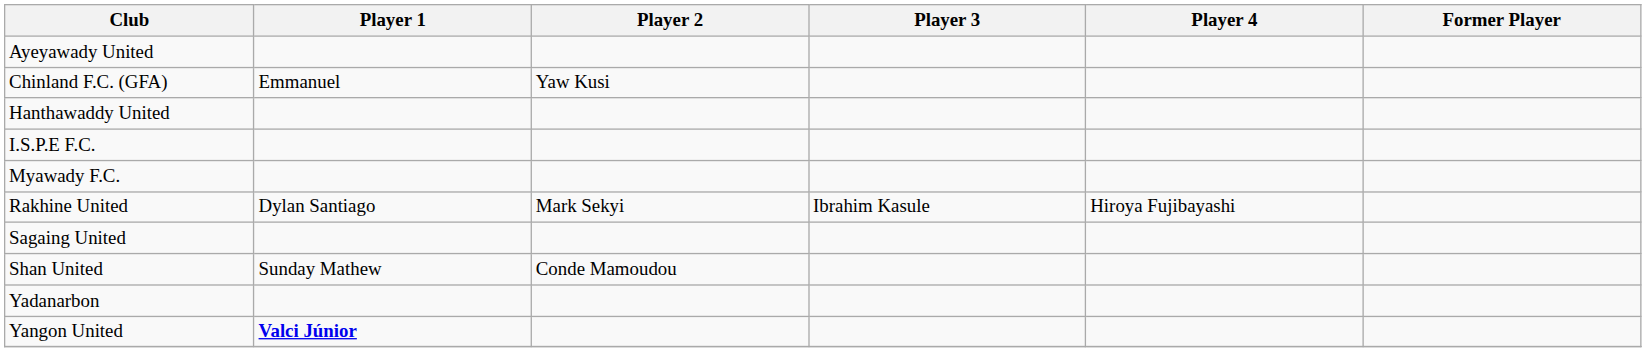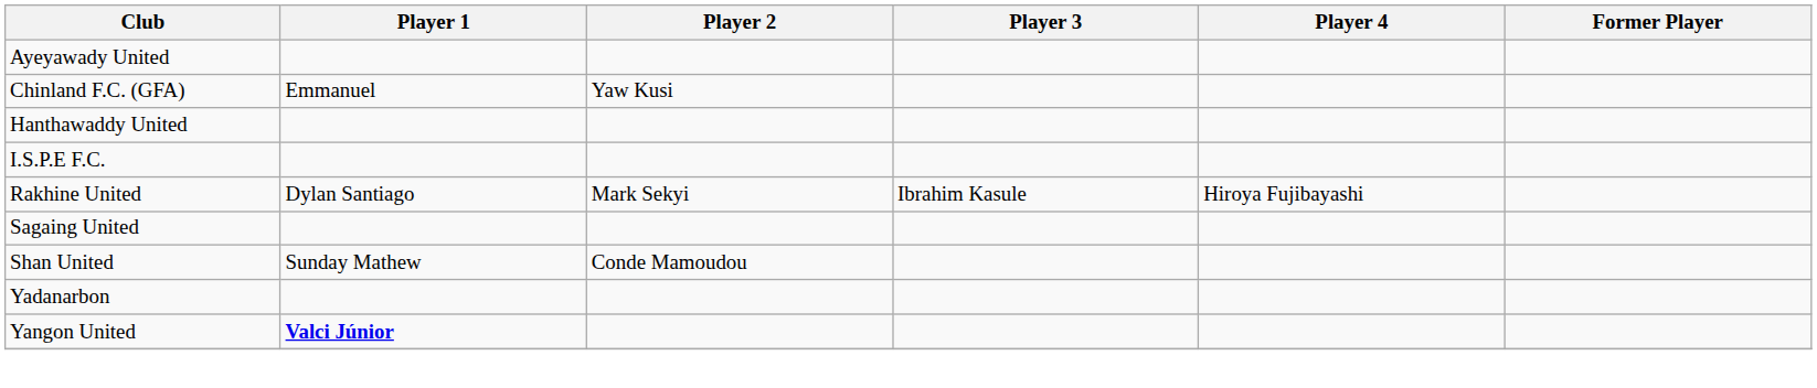 <table class="wikitable sortable" style="font-size:90%;">
 <tr>
 <th style="width:9%">Club</th>
 <th style="width:10%">Player 1</th>
 <th style="width:10%">Player 2</th>
 <th style="width:10%">Player 3</th>
 <th style="width:10%">Player 4</th>
 <th style="width:10%">Former Player</th>
 </tr>
 <tr>
 <td>Ayeyawady United</td>
 <td></td>
 <td></td>
 <td></td>
 <td></td>
 <td></td>
 </tr>
 <tr>
 <td>Chinland F.C. (GFA)</td>
 <td> Emmanuel</td>
 <td> Yaw Kusi</td>
 <td></td>
 <td></td>
 <td></td>
 </tr>
 <tr>
 <td>Hanthawaddy United</td>
 <td></td>
 <td></td>
 <td></td>
 <td></td>
 <td></td>
 </tr>
 <tr>
 <td>I.S.P.E F.C.</td>
-<td></td>
-<td></td>
-<td></td>
-<td></td>
-<td></td>
-</tr>
-<tr>
-<td>Myawady F.C.</td>
 <td></td>
 <td></td>
 <td></td>
 <td></td>
 <td></td>
 </tr>
 <tr>
 <td>Rakhine United</td>
 <td> Dylan Santiago</td>
 <td> Mark Sekyi</td>
 <td> Ibrahim Kasule</td>
 <td> Hiroya Fujibayashi</td>
 <td></td>
 </tr>
 <tr>
 <td>Sagaing United</td>
 <td></td>
 <td></td>
 <td></td>
 <td></td>
 <td></td>
 </tr>
 <tr>
 <td>Shan United</td>
 <td> Sunday Mathew</td>
 <td> Conde Mamoudou</td>
 <td></td>
 <td></td>
 <td></td>
 </tr>
 <tr>
 <td>Yadanarbon</td>
 <td></td>
 <td></td>
 <td></td>
 <td></td>
 <td></td>
 </tr>
 <tr>
 <td>Yangon United</td>
 <td><strong> <a href='#'>Valci Júnior</a></strong></td>
 <td></td>
 <td></td>
 <td></td>
 <td></td>
 </tr>
 <tr>
 </tr>
 </table>
